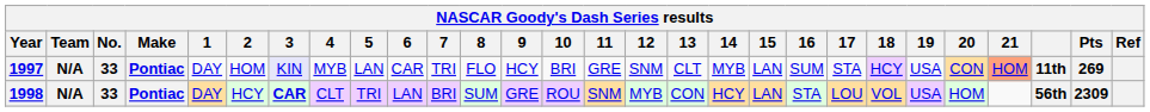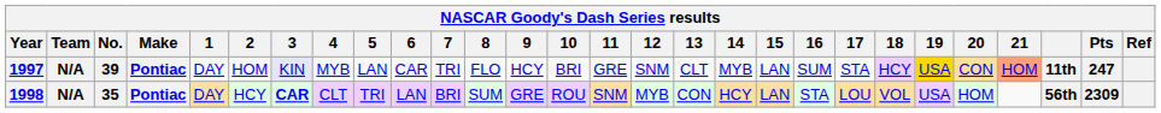 <table class="wikitable" style="text-align:center; font-size:75%">
 <tr>
 <th colspan=32><a href='#'>NASCAR Goody's Dash Series</a> results</th>
 </tr>
 <tr>
 <th>Year</th>
 <th>Team</th>
 <th>No.</th>
 <th>Make</th>
 <th>1</th>
 <th>2</th>
 <th>3</th>
 <th>4</th>
 <th>5</th>
 <th>6</th>
 <th>7</th>
 <th>8</th>
 <th>9</th>
 <th>10</th>
 <th>11</th>
 <th>12</th>
 <th>13</th>
 <th>14</th>
 <th>15</th>
 <th>16</th>
 <th>17</th>
 <th>18</th>
 <th>19</th>
 <th>20</th>
 <th>21</th>
 <th></th>
 <th>Pts</th>
 <th>Ref</th>
 </tr>
 <tr>
 <th><a href='#'>1997</a></th>
 <th>N/A</th>
-<th>33</th>
+<th>39</th>
 <th><a href='#'>Pontiac</a></th>
 <td><a href='#'>DAY</a></td>
 <td><a href='#'>HOM</a></td>
 <td style="background: lavender;"><a href='#'>KIN</a></td>
 <td><a href='#'>MYB</a></td>
 <td><a href='#'>LAN</a></td>
 <td><a href='#'>CAR</a></td>
 <td><a href='#'>TRI</a></td>
 <td><a href='#'>FLO</a></td>
 <td><a href='#'>HCY</a></td>
 <td><a href='#'>BRI</a></td>
 <td><a href='#'>GRE</a></td>
 <td><a href='#'>SNM</a></td>
 <td><a href='#'>CLT</a></td>
 <td><a href='#'>MYB</a></td>
 <td><a href='#'>LAN</a></td>
 <td><a href='#'>SUM</a></td>
 <td><a href='#'>STA</a></td>
 <td style="background:#EFCFFF;"><a href='#'>HCY</a><br></td>
-<td><a href='#'>USA</a></td>
+<td style="background: gold;"><a href='#'>USA</a></td>
 <td style="background:#FFDF9F;"><a href='#'>CON</a><br></td>
 <td style="background: lightsalmon;"><a href='#'>HOM</a></td>
 <th>11th</th>
-<th>269</th>
+<th>247</th>
 <th></th>
 </tr>
 <tr>
 <th><a href='#'>1998</a></th>
 <th>N/A</th>
-<th>33</th>
+<th>35</th>
 <th><a href='#'>Pontiac</a></th>
 <td style="background:#FFDF9F;"><a href='#'>DAY</a><br></td>
 <td style="background:#DFFFDF;"><a href='#'>HCY</a><br></td>
 <td style="background:#DFFFDF;"><strong><a href='#'>CAR</a><br></strong></td>
 <td style="background:#EFCFFF;"><a href='#'>CLT</a><br></td>
 <td style="background:#EFCFFF;"><a href='#'>TRI</a><br></td>
 <td style="background:#EFCFFF;"><a href='#'>LAN</a><br></td>
 <td style="background:#EFCFFF;"><a href='#'>BRI</a><br></td>
 <td style="background:#DFFFDF;"><a href='#'>SUM</a><br></td>
 <td style="background:#EFCFFF;"><a href='#'>GRE</a><br></td>
 <td style="background:#EFCFFF;"><a href='#'>ROU</a><br></td>
 <td style="background:#FFDF9F;"><a href='#'>SNM</a><br></td>
 <td style="background:#DFFFDF;"><a href='#'>MYB</a><br></td>
 <td style="background:#DFFFDF;"><a href='#'>CON</a><br></td>
 <td style="background:#FFDF9F;"><a href='#'>HCY</a><br></td>
 <td style="background:#FFDF9F;"><a href='#'>LAN</a><br></td>
 <td style="background:#DFFFDF;"><a href='#'>STA</a><br></td>
 <td style="background:#FFDF9F;"><a href='#'>LOU</a><br></td>
 <td style="background:#FFDF9F;"><a href='#'>VOL</a><br></td>
 <td style="background:#EFCFFF;"><a href='#'>USA</a><br></td>
 <td style="background:#DFFFDF;"><a href='#'>HOM</a><br></td>
 <td></td>
 <th>56th</th>
 <th>2309</th>
 <th></th>
 </tr>
 </table>
